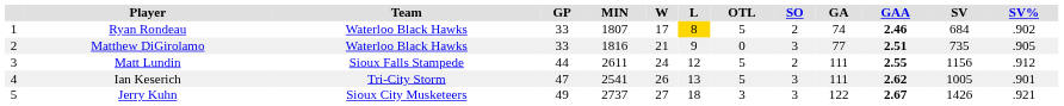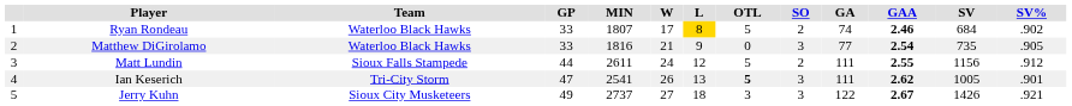 <table border="0" cellpadding="1" cellspacing="0" style="text-align:center; width:80em">
 <tr style="background:#e0e0e0">
 <th></th>
 <th>Player</th>
 <th>Team</th>
 <th>GP</th>
 <th>MIN</th>
 <th>W</th>
 <th>L</th>
 <th>OTL</th>
 <th><a href='#'>SO</a></th>
 <th>GA</th>
 <th><a href='#'>GAA</a></th>
 <th>SV</th>
 <th><a href='#'>SV%</a></th>
 </tr>
 <tr>
 <td>1</td>
 <td><a href='#'>Ryan Rondeau</a></td>
 <td><a href='#'>Waterloo Black Hawks</a></td>
 <td>33</td>
 <td>1807</td>
 <td>17</td>
 <td style="background: gold;">8</td>
 <td>5</td>
 <td>2</td>
 <td>74</td>
 <td><strong>2.46</strong></td>
 <td>684</td>
 <td>.902</td>
 </tr>
 <tr style="background:#f0f0f0">
 <td>2</td>
 <td><a href='#'>Matthew DiGirolamo</a></td>
 <td><a href='#'>Waterloo Black Hawks</a></td>
 <td>33</td>
 <td>1816</td>
 <td>21</td>
 <td>9</td>
 <td>0</td>
 <td>3</td>
 <td>77</td>
-<td><strong>2.51</strong></td>
+<td><strong>2.54</strong></td>
 <td>735</td>
 <td>.905</td>
 </tr>
 <tr>
 <td>3</td>
 <td><a href='#'>Matt Lundin</a></td>
 <td><a href='#'>Sioux Falls Stampede</a></td>
 <td>44</td>
 <td>2611</td>
 <td>24</td>
 <td>12</td>
 <td>5</td>
 <td>2</td>
 <td>111</td>
 <td><strong>2.55</strong></td>
 <td>1156</td>
 <td>.912</td>
 </tr>
 <tr style="background:#f0f0f0">
 <td>4</td>
 <td>Ian Keserich</td>
 <td><a href='#'>Tri-City Storm</a></td>
 <td>47</td>
 <td>2541</td>
 <td>26</td>
 <td>13</td>
-<td>5</td>
+<td><strong>5</strong></td>
 <td>3</td>
 <td>111</td>
 <td><strong>2.62</strong></td>
 <td>1005</td>
 <td>.901</td>
 </tr>
 <tr>
 <td>5</td>
 <td><a href='#'>Jerry Kuhn</a></td>
 <td><a href='#'>Sioux City Musketeers</a></td>
 <td>49</td>
 <td>2737</td>
 <td>27</td>
 <td>18</td>
 <td>3</td>
 <td>3</td>
 <td>122</td>
 <td><strong>2.67</strong></td>
 <td>1426</td>
 <td>.921</td>
 </tr>
 </table>
